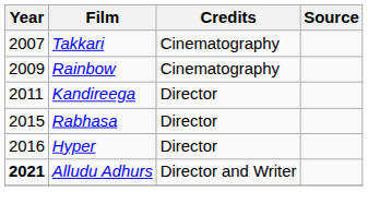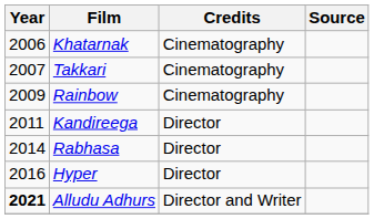 <table class="wikitable sortable">
 <tr>
 <th>Year</th>
 <th>Film</th>
 <th>Credits</th>
 <th>Source</th>
+</tr>
+<tr>
+<td>2006</td>
+<td><em><a href='#'>Khatarnak</a></em></td>
+<td>Cinematography</td>
+<td></td>
 </tr>
 <tr>
 <td>2007</td>
 <td><em><a href='#'>Takkari</a></em></td>
 <td>Cinematography</td>
 <td></td>
 </tr>
 <tr>
 <td>2009</td>
 <td><em><a href='#'>Rainbow</a></em></td>
 <td>Cinematography</td>
 <td></td>
 </tr>
 <tr>
 <td>2011</td>
 <td><em><a href='#'>Kandireega</a></em></td>
 <td>Director</td>
 <td></td>
 </tr>
 <tr>
-<td>2015</td>
+<td>2014</td>
 <td><em><a href='#'>Rabhasa</a></em></td>
 <td>Director</td>
 <td></td>
 </tr>
 <tr>
 <td>2016</td>
 <td><em><a href='#'>Hyper</a></em></td>
 <td>Director</td>
 <td></td>
 </tr>
 <tr>
 <td><strong>2021</strong></td>
 <td><em><a href='#'>Alludu Adhurs</a></em></td>
 <td>Director and Writer</td>
 <td></td>
 </tr>
 <tr>
 </tr>
 </table>
